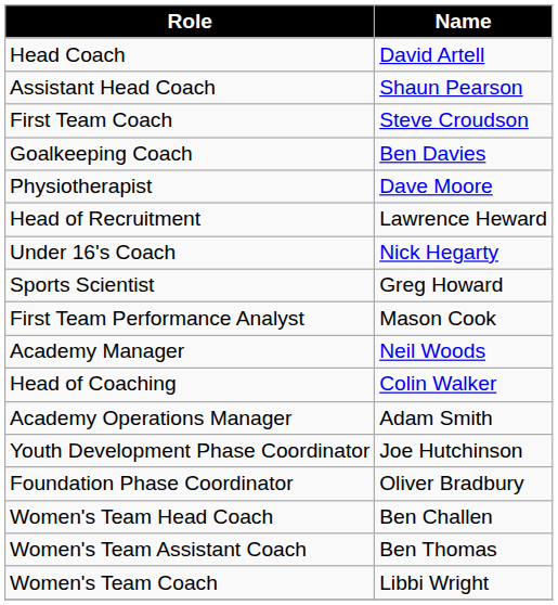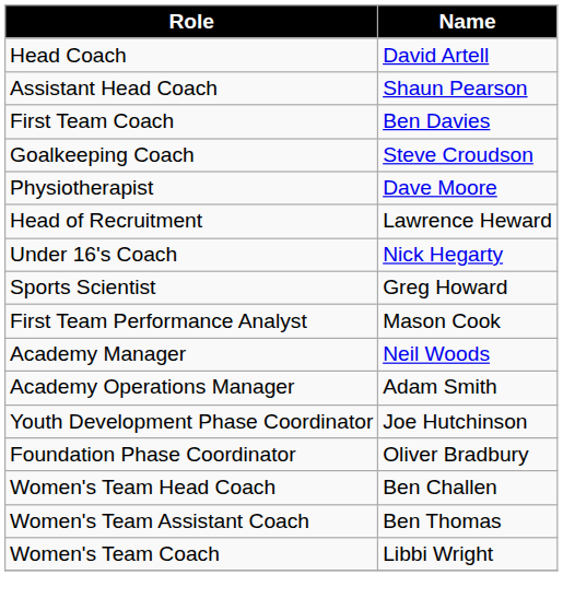 <table class="wikitable">
 <tr>
 <th style="background:#000000; color:#FFFFFF;">Role</th>
 <th style="background:#000000; color:#FFFFFF;">Name</th>
 </tr>
 <tr>
 <td>Head Coach</td>
 <td> <a href='#'>David Artell</a></td>
 </tr>
 <tr>
 <td>Assistant Head Coach</td>
 <td> <a href='#'>Shaun Pearson</a></td>
 </tr>
 <tr>
 <td>First Team Coach</td>
-<td> <a href='#'>Steve Croudson</a></td>
+<td> <a href='#'>Ben Davies</a></td>
 </tr>
 <tr>
 <td>Goalkeeping Coach</td>
-<td> <a href='#'>Ben Davies</a></td>
+<td> <a href='#'>Steve Croudson</a></td>
 </tr>
 <tr>
 <td>Physiotherapist</td>
 <td> <a href='#'>Dave Moore</a></td>
 </tr>
 <tr>
 <td>Head of Recruitment</td>
 <td> Lawrence Heward</td>
 </tr>
 <tr>
 <td>Under 16's Coach</td>
 <td> <a href='#'>Nick Hegarty</a></td>
 </tr>
 <tr>
 <td>Sports Scientist</td>
 <td> Greg Howard</td>
 </tr>
 <tr>
 <td>First Team Performance Analyst</td>
 <td> Mason Cook</td>
 </tr>
 <tr>
 <td>Academy Manager</td>
 <td> <a href='#'>Neil Woods</a></td>
-</tr>
-<tr>
-<td>Head of Coaching</td>
-<td> <a href='#'>Colin Walker</a></td>
 </tr>
 <tr>
 <td>Academy Operations Manager</td>
 <td> Adam Smith</td>
 </tr>
 <tr>
 <td>Youth Development Phase Coordinator</td>
 <td> Joe Hutchinson</td>
 </tr>
 <tr>
 <td>Foundation Phase Coordinator</td>
 <td> Oliver Bradbury</td>
 </tr>
 <tr>
 <td>Women's Team Head Coach</td>
 <td> Ben Challen</td>
 </tr>
 <tr>
 <td>Women's Team Assistant Coach</td>
 <td> Ben Thomas</td>
 </tr>
 <tr>
 <td>Women's Team Coach</td>
 <td> Libbi Wright</td>
 </tr>
 <tr>
 </tr>
 </table>
